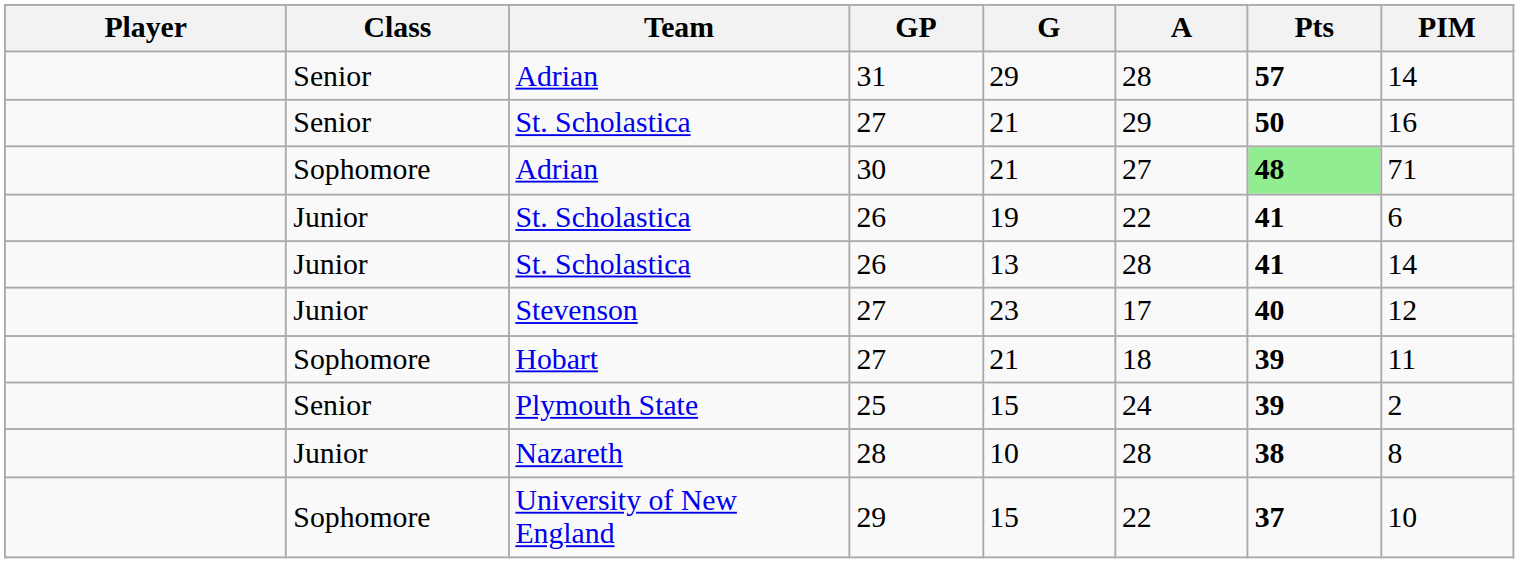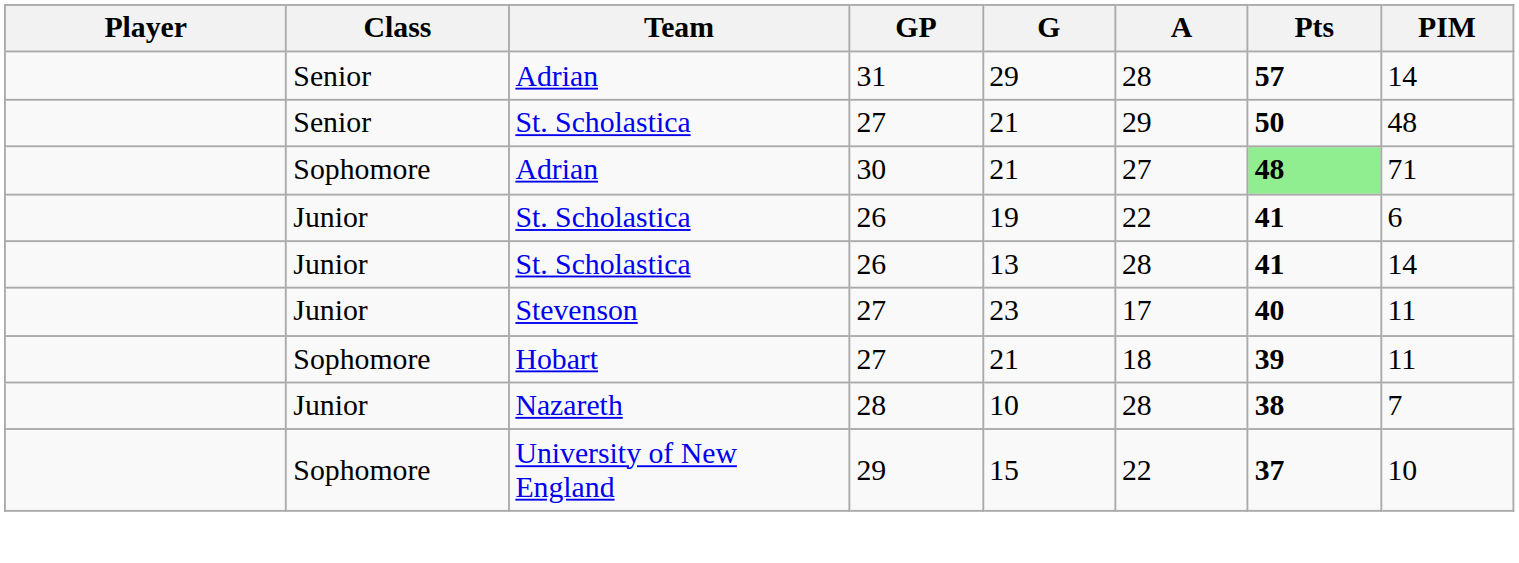 <table class="wikitable sortable">
 <tr>
 <th style="width: 9em;">Player</th>
 <th style="width: 7em;">Class</th>
 <th style="width: 11em;">Team</th>
 <th style="width: 4em;">GP</th>
 <th style="width: 4em;">G</th>
 <th style="width: 4em;">A</th>
 <th style="width: 4em;">Pts</th>
 <th style="width: 4em;">PIM</th>
 </tr>
 <tr>
 <td></td>
 <td>Senior</td>
 <td><a href='#'>Adrian</a></td>
 <td>31</td>
 <td>29</td>
 <td>28</td>
 <td><strong>57</strong></td>
 <td>14</td>
 </tr>
 <tr>
 <td></td>
 <td>Senior</td>
 <td><a href='#'>St. Scholastica</a></td>
 <td>27</td>
 <td>21</td>
 <td>29</td>
 <td><strong>50</strong></td>
-<td>16</td>
+<td>48</td>
 </tr>
 <tr>
 <td></td>
 <td>Sophomore</td>
 <td><a href='#'>Adrian</a></td>
 <td>30</td>
 <td>21</td>
 <td>27</td>
 <td style="background: lightgreen;"><strong>48</strong></td>
 <td>71</td>
 </tr>
 <tr>
 <td></td>
 <td>Junior</td>
 <td><a href='#'>St. Scholastica</a></td>
 <td>26</td>
 <td>19</td>
 <td>22</td>
 <td><strong>41</strong></td>
 <td>6</td>
 </tr>
 <tr>
 <td></td>
 <td>Junior</td>
 <td><a href='#'>St. Scholastica</a></td>
 <td>26</td>
 <td>13</td>
 <td>28</td>
 <td><strong>41</strong></td>
 <td>14</td>
 </tr>
 <tr>
 <td></td>
 <td>Junior</td>
 <td><a href='#'>Stevenson</a></td>
 <td>27</td>
 <td>23</td>
 <td>17</td>
 <td><strong>40</strong></td>
-<td>12</td>
+<td>11</td>
 </tr>
 <tr>
 <td></td>
 <td>Sophomore</td>
 <td><a href='#'>Hobart</a></td>
 <td>27</td>
 <td>21</td>
 <td>18</td>
 <td><strong>39</strong></td>
 <td>11</td>
 </tr>
 <tr>
 <td></td>
-<td>Senior</td>
-<td><a href='#'>Plymouth State</a></td>
-<td>25</td>
-<td>15</td>
-<td>24</td>
-<td><strong>39</strong></td>
-<td>2</td>
-</tr>
-<tr>
-<td></td>
 <td>Junior</td>
 <td><a href='#'>Nazareth</a></td>
 <td>28</td>
 <td>10</td>
 <td>28</td>
 <td><strong>38</strong></td>
-<td>8</td>
+<td>7</td>
 </tr>
 <tr>
 <td></td>
 <td>Sophomore</td>
 <td><a href='#'>University of New England</a></td>
 <td>29</td>
 <td>15</td>
 <td>22</td>
 <td><strong>37</strong></td>
 <td>10</td>
 </tr>
 </table>
